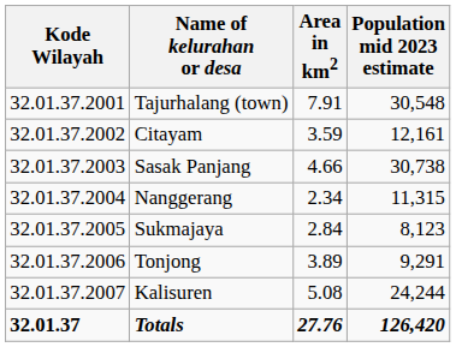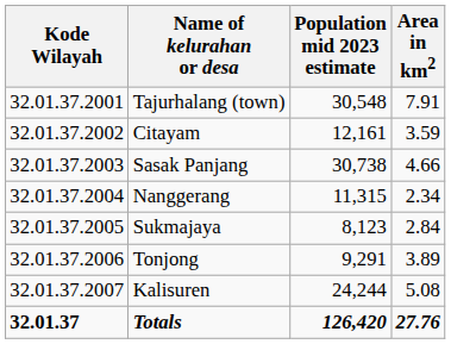 <table class="wikitable">
 <tr>
 <th>Kode <br>Wilayah</th>
 <th>Name of <br> <em>kelurahan</em><br> or <em>desa</em></th>
+<th>Population<br>mid 2023<br>estimate</th>
 <th>Area <br>in <br>km<sup>2</sup></th>
-<th>Population<br>mid 2023<br>estimate</th>
 </tr>
 <tr>
 <td>32.01.37.2001</td>
 <td>Tajurhalang (town)</td>
+<td align="right">30,548</td>
 <td align="right">7.91</td>
-<td align="right">30,548</td>
 </tr>
 <tr>
 <td>32.01.37.2002</td>
 <td>Citayam</td>
+<td align="right">12,161</td>
 <td align="right">3.59</td>
-<td align="right">12,161</td>
 </tr>
 <tr>
 <td>32.01.37.2003</td>
 <td>Sasak Panjang</td>
+<td align="right">30,738</td>
 <td align="right">4.66</td>
-<td align="right">30,738</td>
 </tr>
 <tr>
 <td>32.01.37.2004</td>
 <td>Nanggerang</td>
+<td align="right">11,315</td>
 <td align="right">2.34</td>
-<td align="right">11,315</td>
 </tr>
 <tr>
 <td>32.01.37.2005</td>
 <td>Sukmajaya</td>
+<td align="right">8,123</td>
 <td align="right">2.84</td>
-<td align="right">8,123</td>
 </tr>
 <tr>
 <td>32.01.37.2006</td>
 <td>Tonjong</td>
+<td align="right">9,291</td>
 <td align="right">3.89</td>
-<td align="right">9,291</td>
 </tr>
 <tr>
 <td>32.01.37.2007</td>
 <td>Kalisuren</td>
+<td align="right">24,244</td>
 <td align="right">5.08</td>
-<td align="right">24,244</td>
 </tr>
 <tr>
 <td><strong>32.01.37</strong></td>
 <td><strong><em>Totals</em></strong></td>
+<td align="right"><strong><em>126,420</em></strong></td>
 <td align="right"><strong><em>27.76</em></strong></td>
-<td align="right"><strong><em>126,420</em></strong></td>
 </tr>
 </table>
